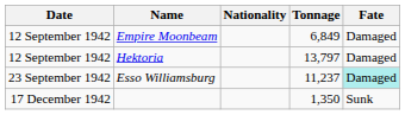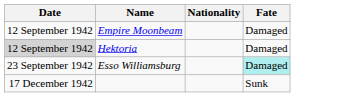 <table class="wikitable sortable">
 <tr>
 <th>Date</th>
 <th>Name</th>
 <th>Nationality</th>
-<th>Tonnage</th>
 <th>Fate</th>
 </tr>
 <tr>
 <td align="right">12 September 1942</td>
 <td align="left"><em><a href='#'>Empire Moonbeam</a></em></td>
 <td align="left"></td>
-<td align="right">6,849</td>
 <td align="left">Damaged</td>
 </tr>
 <tr>
-<td align="right">12 September 1942</td>
+<td align="right" style="background: lightgrey;">12 September 1942</td>
 <td align="left"><em><a href='#'>Hektoria</a></em></td>
 <td align="left"></td>
-<td align="right">13,797</td>
 <td align="left">Damaged</td>
 </tr>
 <tr>
 <td align="right">23 September 1942</td>
 <td align="left"><em>Esso Williamsburg</em></td>
 <td align="left"></td>
-<td align="right">11,237</td>
 <td align="left" style="background: paleturquoise;">Damaged</td>
 </tr>
 <tr>
 <td align="right">17 December 1942</td>
 <td align="left"></td>
 <td align="left"></td>
-<td align="right">1,350</td>
 <td align="left">Sunk</td>
 </tr>
 </table>
